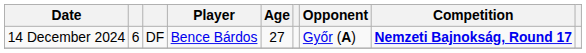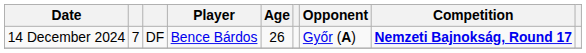 <table class="wikitable sortable" style="text-align:center; font-size:95%;">
 <tr>
 <th>Date</th>
 <th></th>
 <th></th>
 <th>Player</th>
 <th>Age</th>
 <th></th>
 <th>Opponent</th>
 <th>Competition</th>
 <th class="unsortable"></th>
 </tr>
 <tr>
 <td data-sort-value="1">14 December 2024</td>
-<td>6</td>
+<td>7</td>
 <td>DF</td>
 <td style="text-align:left;" data-sort-value="Bardos"> <a href='#'>Bence Bárdos</a></td>
-<td>27</td>
+<td>26</td>
 <td></td>
 <td style="text-align:left;"><a href='#'>Győr</a> (<strong>A</strong>)</td>
 <td style="text-align:left;"><strong><a href='#'>Nemzeti Bajnokság, Round 17</a></strong></td>
 <td></td>
 </tr>
 <tr>
 </tr>
 </table>
